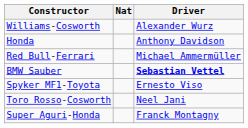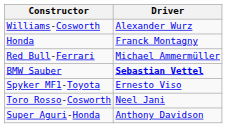 <table class="wikitable" style="font-size: 95%">
 <tr>
 <th>Constructor</th>
-<th>Nat</th>
 <th>Driver</th>
 </tr>
 <tr>
 <td><a href='#'>Williams</a>-<a href='#'>Cosworth</a></td>
-<td></td>
 <td><a href='#'>Alexander Wurz</a></td>
 </tr>
 <tr>
 <td><a href='#'>Honda</a></td>
-<td></td>
-<td><a href='#'>Anthony Davidson</a></td>
+<td><a href='#'>Franck Montagny</a></td>
 </tr>
 <tr>
 <td><a href='#'>Red Bull</a>-<a href='#'>Ferrari</a></td>
-<td></td>
 <td><a href='#'>Michael Ammermüller</a></td>
 </tr>
 <tr>
 <td><a href='#'>BMW Sauber</a></td>
-<td></td>
 <td><strong><a href='#'>Sebastian Vettel</a></strong></td>
 </tr>
 <tr>
 <td><a href='#'>Spyker MF1</a>-<a href='#'>Toyota</a></td>
-<td></td>
 <td><a href='#'>Ernesto Viso</a></td>
 </tr>
 <tr>
 <td><a href='#'>Toro Rosso</a>-<a href='#'>Cosworth</a></td>
-<td></td>
 <td><a href='#'>Neel Jani</a></td>
 </tr>
 <tr>
 <td><a href='#'>Super Aguri</a>-<a href='#'>Honda</a></td>
-<td></td>
-<td><a href='#'>Franck Montagny</a></td>
+<td><a href='#'>Anthony Davidson</a></td>
 </tr>
 </table>
